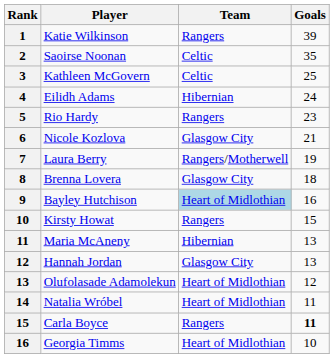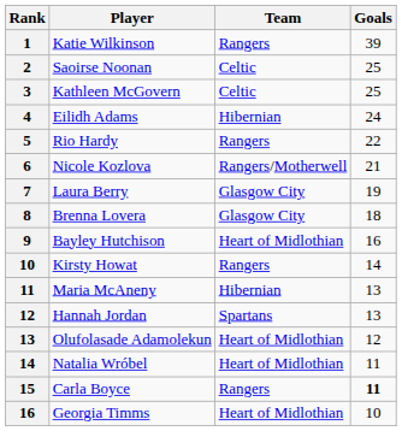 <table class="wikitable sortable" style="text-align:center;">
 <tr>
 <th>Rank</th>
 <th>Player</th>
 <th>Team</th>
 <th>Goals</th>
 </tr>
 <tr>
 <th>1</th>
 <td style="text-align:left;"> <a href='#'>Katie Wilkinson</a></td>
 <td style="text-align:left;"><a href='#'>Rangers</a></td>
 <td>39</td>
 </tr>
 <tr>
 <th>2</th>
 <td style="text-align:left;"> <a href='#'>Saoirse Noonan</a></td>
 <td style="text-align:left;"><a href='#'>Celtic</a></td>
-<td>35</td>
+<td>25</td>
 </tr>
 <tr>
 <th>3</th>
 <td style="text-align:left;"> <a href='#'>Kathleen McGovern</a></td>
 <td style="text-align:left;"><a href='#'>Celtic</a></td>
 <td>25</td>
 </tr>
 <tr>
 <th>4</th>
 <td style="text-align:left;"> <a href='#'>Eilidh Adams</a></td>
 <td style="text-align:left;"><a href='#'>Hibernian</a></td>
 <td>24</td>
 </tr>
 <tr>
 <th>5</th>
 <td style="text-align:left;"> <a href='#'>Rio Hardy</a></td>
 <td style="text-align:left;"><a href='#'>Rangers</a></td>
-<td>23</td>
+<td>22</td>
 </tr>
 <tr>
 <th>6</th>
 <td style="text-align:left;"> <a href='#'>Nicole Kozlova</a></td>
-<td style="text-align:left;"><a href='#'>Glasgow City</a></td>
+<td style="text-align:left;"><a href='#'>Rangers</a>/<a href='#'>Motherwell</a></td>
 <td>21</td>
 </tr>
 <tr>
 <th>7</th>
 <td style="text-align:left;"> <a href='#'>Laura Berry</a></td>
-<td style="text-align:left;"><a href='#'>Rangers</a>/<a href='#'>Motherwell</a></td>
+<td style="text-align:left;"><a href='#'>Glasgow City</a></td>
 <td>19</td>
 </tr>
 <tr>
 <th>8</th>
 <td style="text-align:left;"> <a href='#'>Brenna Lovera</a></td>
 <td style="text-align:left;"><a href='#'>Glasgow City</a></td>
 <td>18</td>
 </tr>
 <tr>
 <th>9</th>
 <td style="text-align:left;"> <a href='#'>Bayley Hutchison</a></td>
-<td style="background: lightblue; text-align:left;"><a href='#'>Heart of Midlothian</a></td>
+<td style="text-align:left;"><a href='#'>Heart of Midlothian</a></td>
 <td>16</td>
 </tr>
 <tr>
 <th>10</th>
 <td style="text-align:left;"> <a href='#'>Kirsty Howat</a></td>
 <td style="text-align:left;"><a href='#'>Rangers</a></td>
-<td>15</td>
+<td>14</td>
 </tr>
 <tr>
 <th>11</th>
 <td style="text-align:left;"> <a href='#'>Maria McAneny</a></td>
 <td style="text-align:left;"><a href='#'>Hibernian</a></td>
 <td>13</td>
 </tr>
 <tr>
 <th>12</th>
 <td style="text-align:left;"> <a href='#'>Hannah Jordan</a></td>
-<td style="text-align:left;"><a href='#'>Glasgow City</a></td>
+<td style="text-align:left;"><a href='#'>Spartans</a></td>
 <td>13</td>
 </tr>
 <tr>
 <th>13</th>
 <td style="text-align:left;"> <a href='#'>Olufolasade Adamolekun</a></td>
 <td style="text-align:left;"><a href='#'>Heart of Midlothian</a></td>
 <td>12</td>
 </tr>
 <tr>
 <th>14</th>
 <td style="text-align:left;"> <a href='#'>Natalia Wróbel</a></td>
 <td style="text-align:left;"><a href='#'>Heart of Midlothian</a></td>
 <td>11</td>
 </tr>
 <tr>
 <th>15</th>
 <td style="text-align:left;"> <a href='#'>Carla Boyce</a></td>
 <td style="text-align:left;"><a href='#'>Rangers</a></td>
 <td><strong>11</strong></td>
 </tr>
 <tr>
 <th>16</th>
 <td style="text-align:left;"> <a href='#'>Georgia Timms</a></td>
 <td style="text-align:left;"><a href='#'>Heart of Midlothian</a></td>
 <td>10</td>
 </tr>
 </table>
